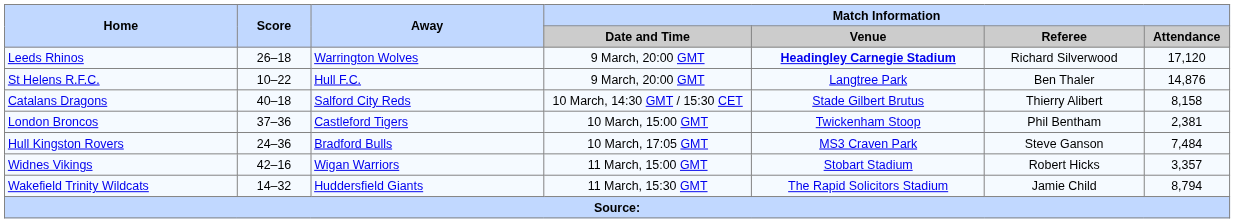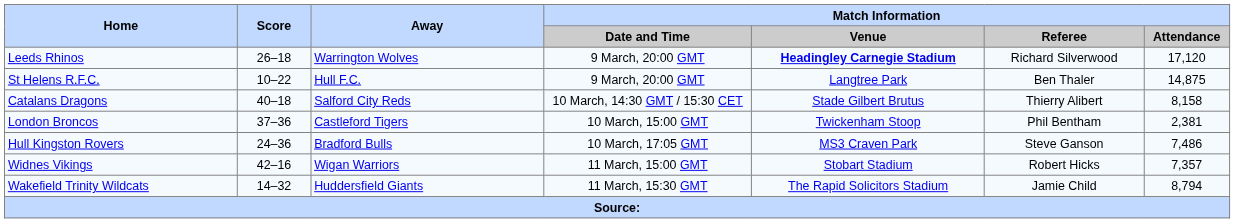 <table border=1 style="border-collapse:collapse; font-size:80%; text-align:center;" cellpadding=3 cellspacing=0 width=100%>
 <tr bgcolor=#C1D8FF>
 <th rowspan=2 width=19%>Home</th>
 <th rowspan=2 width=6%>Score</th>
 <th rowspan=2 width=19%>Away</th>
 <th colspan=6>Match Information</th>
 </tr>
 <tr bgcolor=#CCCCCC>
 <th width=17%>Date and Time</th>
 <th width=19%>Venue</th>
 <th width=13%>Referee</th>
 <th width=7%>Attendance</th>
 </tr>
 <tr bgcolor=#F5FAFF>
 <td align=left> <a href='#'>Leeds Rhinos</a></td>
 <td>26–18</td>
 <td align=left> <a href='#'>Warrington Wolves</a></td>
 <td>9 March, 20:00 <a href='#'>GMT</a></td>
 <td><strong><a href='#'>Headingley Carnegie Stadium</a></strong></td>
 <td>Richard Silverwood</td>
 <td>17,120</td>
 </tr>
 <tr bgcolor=#F5FAFF>
 <td align=left> <a href='#'>St Helens R.F.C.</a></td>
 <td>10–22</td>
 <td align=left> <a href='#'>Hull F.C.</a></td>
 <td>9 March, 20:00 <a href='#'>GMT</a></td>
 <td><a href='#'>Langtree Park</a></td>
 <td>Ben Thaler</td>
-<td>14,876</td>
+<td>14,875</td>
 </tr>
 <tr bgcolor=#F5FAFF>
 <td align=left> <a href='#'>Catalans Dragons</a></td>
 <td>40–18</td>
 <td align=left> <a href='#'>Salford City Reds</a></td>
 <td>10 March, 14:30 <a href='#'>GMT</a> / 15:30 <a href='#'>CET</a></td>
 <td><a href='#'>Stade Gilbert Brutus</a></td>
 <td>Thierry Alibert</td>
 <td>8,158</td>
 </tr>
 <tr bgcolor=#F5FAFF>
 <td align=left> <a href='#'>London Broncos</a></td>
 <td>37–36</td>
 <td align=left> <a href='#'>Castleford Tigers</a></td>
 <td>10 March, 15:00 <a href='#'>GMT</a></td>
 <td><a href='#'>Twickenham Stoop</a></td>
 <td>Phil Bentham</td>
 <td>2,381</td>
 </tr>
 <tr bgcolor=#F5FAFF>
 <td align=left> <a href='#'>Hull Kingston Rovers</a></td>
 <td>24–36</td>
 <td align=left> <a href='#'>Bradford Bulls</a></td>
 <td>10 March, 17:05 <a href='#'>GMT</a></td>
 <td><a href='#'>MS3 Craven Park</a></td>
 <td>Steve Ganson</td>
-<td>7,484</td>
+<td>7,486</td>
 </tr>
 <tr bgcolor=#F5FAFF>
 <td align=left> <a href='#'>Widnes Vikings</a></td>
 <td>42–16</td>
 <td align=left> <a href='#'>Wigan Warriors</a></td>
 <td>11 March, 15:00 <a href='#'>GMT</a></td>
 <td><a href='#'>Stobart Stadium</a></td>
 <td>Robert Hicks</td>
-<td>3,357</td>
+<td>7,357</td>
 </tr>
 <tr bgcolor=#F5FAFF>
 <td align=left> <a href='#'>Wakefield Trinity Wildcats</a></td>
 <td>14–32</td>
 <td align=left> <a href='#'>Huddersfield Giants</a></td>
 <td>11 March, 15:30 <a href='#'>GMT</a></td>
 <td><a href='#'>The Rapid Solicitors Stadium</a></td>
 <td>Jamie Child</td>
 <td>8,794</td>
 </tr>
 <tr bgcolor=#C1D8FF>
 <th colspan=12>Source:</th>
 </tr>
 </table>
